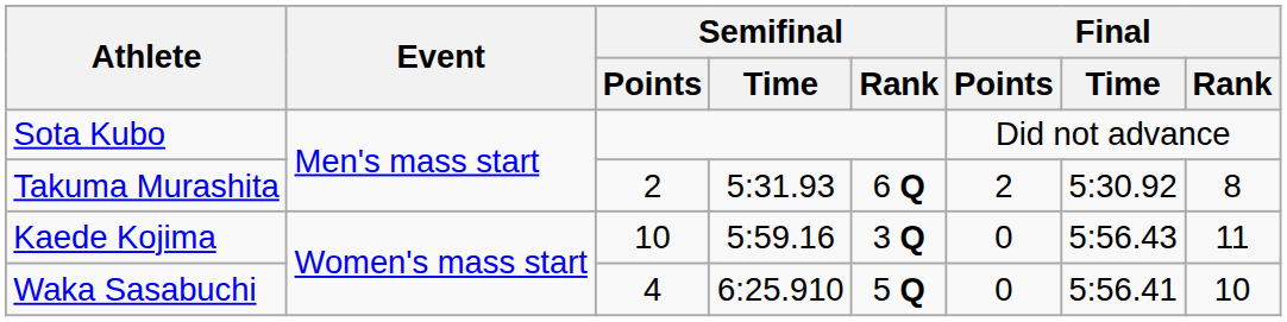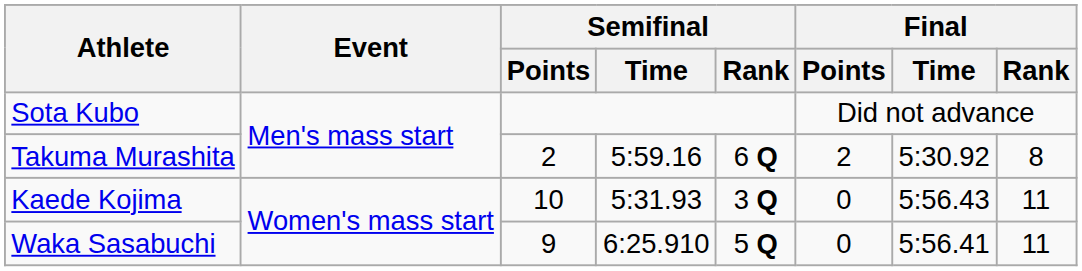 <table class="wikitable" style="font-size:90%">
 <tr>
 <th rowspan=2>Athlete</th>
 <th rowspan=2>Event</th>
 <th colspan=3>Semifinal</th>
 <th colspan=3>Final</th>
 </tr>
 <tr>
 <th>Points</th>
 <th>Time</th>
 <th>Rank</th>
 <th>Points</th>
 <th>Time</th>
 <th>Rank</th>
 </tr>
 <tr align=center>
 <td align=left><a href='#'>Sota Kubo</a></td>
 <td align=left rowspan=2><a href='#'>Men's mass start</a></td>
 <td colspan=3></td>
 <td colspan=3>Did not advance</td>
 </tr>
 <tr align=center>
 <td align=left><a href='#'>Takuma Murashita</a></td>
 <td>2</td>
-<td>5:31.93</td>
+<td>5:59.16</td>
 <td>6 <strong>Q</strong></td>
 <td>2</td>
 <td>5:30.92</td>
 <td>8</td>
 </tr>
 <tr align=center>
 <td align=left><a href='#'>Kaede Kojima</a></td>
 <td align=left rowspan=2><a href='#'>Women's mass start</a></td>
 <td>10</td>
-<td>5:59.16</td>
+<td>5:31.93</td>
 <td>3 <strong>Q</strong></td>
 <td>0</td>
 <td>5:56.43</td>
 <td>11</td>
 </tr>
 <tr align=center>
 <td align=left><a href='#'>Waka Sasabuchi</a></td>
-<td>4</td>
+<td>9</td>
 <td>6:25.910</td>
 <td>5 <strong>Q</strong></td>
 <td>0</td>
 <td>5:56.41</td>
-<td>10</td>
+<td>11</td>
 </tr>
 </table>
